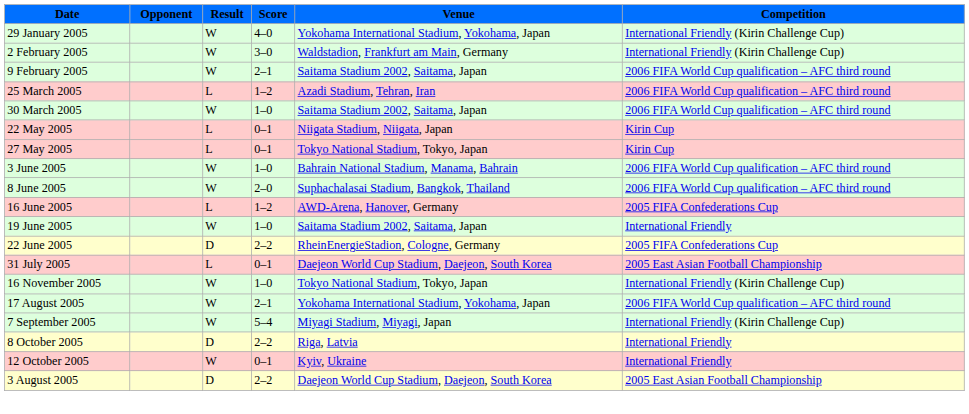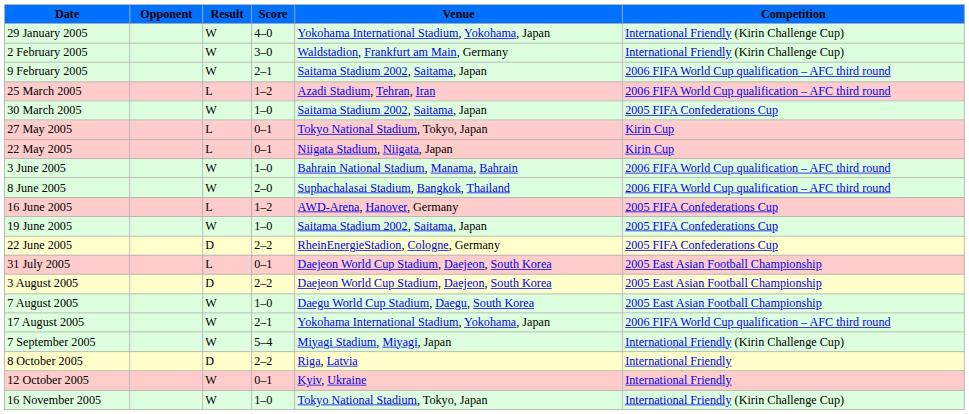 <table width=100% class="wikitable">
 <tr>
 <th style="background:#0070FF;"><span>Date</span></th>
 <th style="background:#0070FF;"><span>Opponent</span></th>
 <th style="background:#0070FF;"><span>Result</span></th>
 <th style="background:#0070FF;"><span>Score</span></th>
 <th style="background:#0070FF;"><span>Venue</span></th>
 <th style="background:#0070FF;"><span>Competition</span></th>
 </tr>
 <tr style="background:#dfd;">
 <td>29 January 2005</td>
 <td></td>
 <td>W</td>
 <td>4–0</td>
 <td> <a href='#'>Yokohama International Stadium</a>, <a href='#'>Yokohama</a>, Japan</td>
 <td><a href='#'>International Friendly</a> (Kirin Challenge Cup)</td>
 </tr>
 <tr style="background:#DFD;">
 <td>2 February 2005</td>
 <td></td>
 <td>W</td>
 <td>3–0</td>
 <td> <a href='#'>Waldstadion</a>, <a href='#'>Frankfurt am Main</a>, Germany</td>
 <td><a href='#'>International Friendly</a> (Kirin Challenge Cup)</td>
 </tr>
 <tr style="background:#dfd;">
 <td>9 February 2005</td>
 <td></td>
 <td>W</td>
 <td>2–1</td>
 <td> <a href='#'>Saitama Stadium 2002</a>, <a href='#'>Saitama</a>, Japan</td>
 <td><a href='#'>2006 FIFA World Cup qualification – AFC third round</a></td>
 </tr>
 <tr style="background:#fcc;">
 <td>25 March 2005</td>
 <td></td>
 <td>L</td>
 <td>1–2</td>
 <td> <a href='#'>Azadi Stadium</a>, <a href='#'>Tehran</a>, <a href='#'>Iran</a></td>
 <td><a href='#'>2006 FIFA World Cup qualification – AFC third round</a></td>
 </tr>
 <tr style="background:#dfd;">
 <td>30 March 2005</td>
 <td></td>
 <td>W</td>
 <td>1–0</td>
 <td> <a href='#'>Saitama Stadium 2002</a>, <a href='#'>Saitama</a>, Japan</td>
-<td><a href='#'>2006 FIFA World Cup qualification – AFC third round</a></td>
+<td><a href='#'>2005 FIFA Confederations Cup</a></td>
+</tr>
+<tr style="background:#fcc;">
+<td>27 May 2005</td>
+<td></td>
+<td>L</td>
+<td>0–1</td>
+<td> <a href='#'>Tokyo National Stadium</a>, Tokyo, Japan</td>
+<td><a href='#'>Kirin Cup</a></td>
 </tr>
 <tr style="background:#fcc;">
 <td>22 May 2005</td>
 <td></td>
 <td>L</td>
 <td>0–1</td>
 <td> <a href='#'>Niigata Stadium</a>, <a href='#'>Niigata</a>, Japan</td>
-<td><a href='#'>Kirin Cup</a></td>
-</tr>
-<tr style="background:#fcc;">
-<td>27 May 2005</td>
-<td></td>
-<td>L</td>
-<td>0–1</td>
-<td> <a href='#'>Tokyo National Stadium</a>, Tokyo, Japan</td>
 <td><a href='#'>Kirin Cup</a></td>
 </tr>
 <tr style="background:#dfd;">
 <td>3 June 2005</td>
 <td></td>
 <td>W</td>
 <td>1–0</td>
 <td> <a href='#'>Bahrain National Stadium</a>, <a href='#'>Manama</a>, <a href='#'>Bahrain</a></td>
 <td><a href='#'>2006 FIFA World Cup qualification – AFC third round</a></td>
 </tr>
 <tr style="background:#dfd;">
 <td>8 June 2005</td>
 <td></td>
 <td>W</td>
 <td>2–0</td>
 <td> <a href='#'>Suphachalasai Stadium</a>, <a href='#'>Bangkok</a>, <a href='#'>Thailand</a></td>
 <td><a href='#'>2006 FIFA World Cup qualification – AFC third round</a></td>
 </tr>
 <tr style="background:#fcc;">
 <td>16 June 2005</td>
 <td></td>
 <td>L</td>
 <td>1–2</td>
 <td> <a href='#'>AWD-Arena</a>, <a href='#'>Hanover</a>, Germany</td>
 <td><a href='#'>2005 FIFA Confederations Cup</a></td>
 </tr>
 <tr style="background:#dfd;">
 <td>19 June 2005</td>
 <td></td>
 <td>W</td>
 <td>1–0</td>
 <td> <a href='#'>Saitama Stadium 2002</a>, <a href='#'>Saitama</a>, Japan</td>
-<td><a href='#'>International Friendly</a></td>
+<td><a href='#'>2005 FIFA Confederations Cup</a></td>
 </tr>
 <tr style="background:#ffc;">
 <td>22 June 2005</td>
 <td></td>
 <td>D</td>
 <td>2–2</td>
 <td> <a href='#'>RheinEnergieStadion</a>, <a href='#'>Cologne</a>, Germany</td>
 <td><a href='#'>2005 FIFA Confederations Cup</a></td>
 </tr>
 <tr style="background:#fcc;">
 <td>31 July 2005</td>
 <td></td>
 <td>L</td>
 <td>0–1</td>
 <td> <a href='#'>Daejeon World Cup Stadium</a>, <a href='#'>Daejeon</a>, <a href='#'>South Korea</a></td>
 <td><a href='#'>2005 East Asian Football Championship</a></td>
 </tr>
+<tr style="background:#ffc;">
+<td>3 August 2005</td>
+<td></td>
+<td>D</td>
+<td>2–2</td>
+<td> <a href='#'>Daejeon World Cup Stadium</a>, <a href='#'>Daejeon</a>, <a href='#'>South Korea</a></td>
+<td><a href='#'>2005 East Asian Football Championship</a></td>
+</tr>
 <tr style="background:#dfd;">
-<td>16 November 2005</td>
+<td>7 August 2005</td>
 <td></td>
 <td>W</td>
 <td>1–0</td>
-<td> <a href='#'>Tokyo National Stadium</a>, Tokyo, Japan</td>
-<td><a href='#'>International Friendly</a> (Kirin Challenge Cup)</td>
+<td> <a href='#'>Daegu World Cup Stadium</a>, <a href='#'>Daegu</a>, <a href='#'>South Korea</a></td>
+<td><a href='#'>2005 East Asian Football Championship</a></td>
 </tr>
 <tr style="background:#dfd;">
 <td>17 August 2005</td>
 <td></td>
 <td>W</td>
 <td>2–1</td>
 <td> <a href='#'>Yokohama International Stadium</a>, <a href='#'>Yokohama</a>, Japan</td>
 <td><a href='#'>2006 FIFA World Cup qualification – AFC third round</a></td>
 </tr>
 <tr style="background:#dfd;">
 <td>7 September 2005</td>
 <td></td>
 <td>W</td>
 <td>5–4</td>
 <td> <a href='#'>Miyagi Stadium</a>, <a href='#'>Miyagi</a>, Japan</td>
 <td><a href='#'>International Friendly</a> (Kirin Challenge Cup)</td>
 </tr>
 <tr style="background:#ffc;">
 <td>8 October 2005</td>
 <td></td>
 <td>D</td>
 <td>2–2</td>
 <td> <a href='#'>Riga</a>, <a href='#'>Latvia</a></td>
 <td><a href='#'>International Friendly</a></td>
 </tr>
 <tr style="background:#fcc;">
 <td>12 October 2005</td>
 <td></td>
 <td>W</td>
 <td>0–1</td>
 <td> <a href='#'>Kyiv</a>, <a href='#'>Ukraine</a></td>
 <td><a href='#'>International Friendly</a></td>
 </tr>
-<tr style="background:#ffc;">
-<td>3 August 2005</td>
+<tr style="background:#dfd;">
+<td>16 November 2005</td>
 <td></td>
-<td>D</td>
-<td>2–2</td>
-<td> <a href='#'>Daejeon World Cup Stadium</a>, <a href='#'>Daejeon</a>, <a href='#'>South Korea</a></td>
-<td><a href='#'>2005 East Asian Football Championship</a></td>
+<td>W</td>
+<td>1–0</td>
+<td> <a href='#'>Tokyo National Stadium</a>, Tokyo, Japan</td>
+<td><a href='#'>International Friendly</a> (Kirin Challenge Cup)</td>
 </tr>
 </table>
